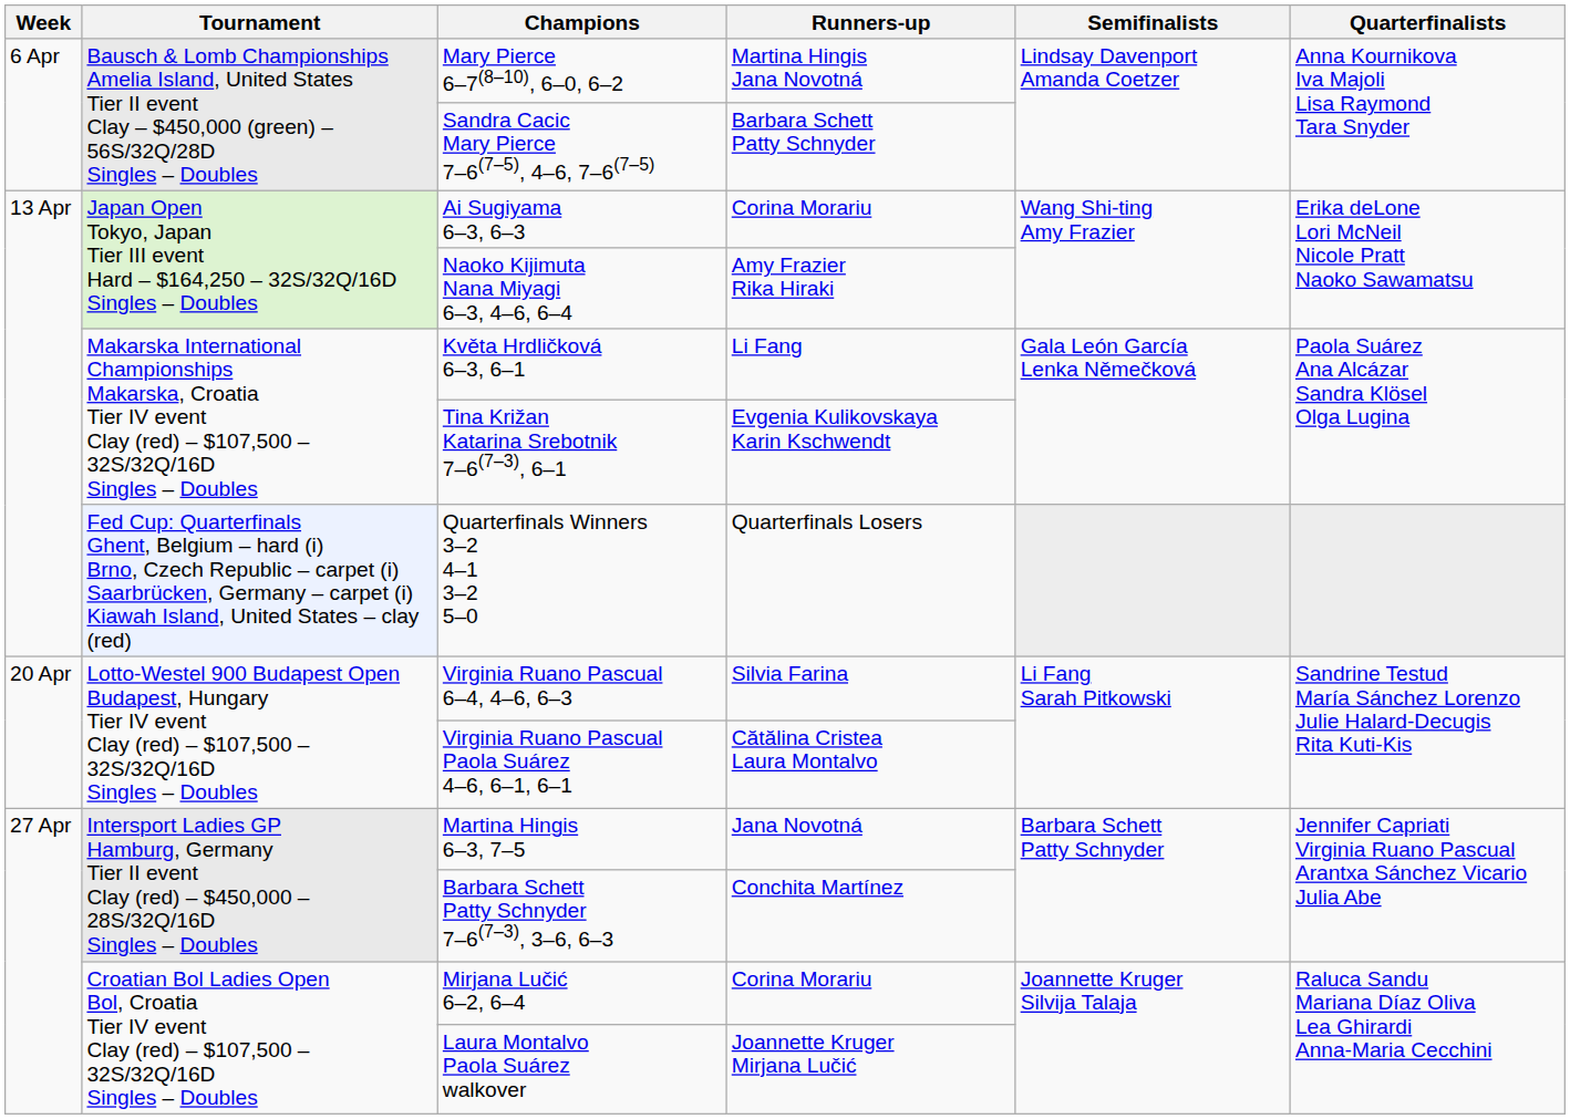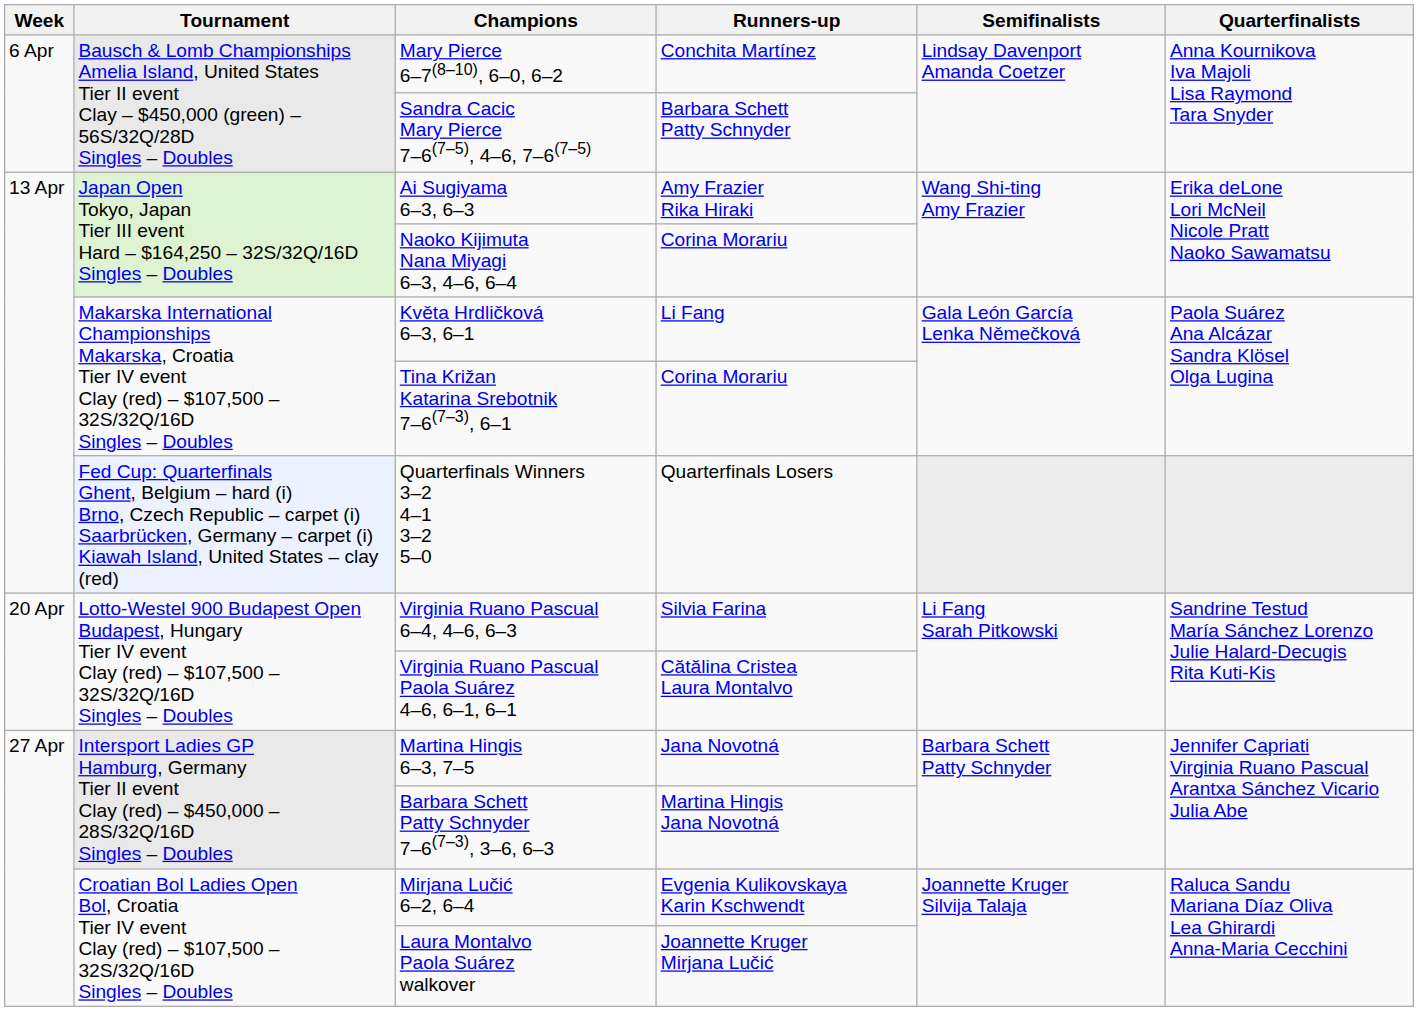 <table class=wikitable style=font-size:95%>
 <tr>
 <th style="width:48px;">Week</th>
 <th style="width:248px;">Tournament</th>
 <th style="width:200px;">Champions</th>
 <th style="width:200px;">Runners-up</th>
 <th style="width:190px;">Semifinalists</th>
 <th style="width:190px;">Quarterfinalists</th>
 </tr>
 <tr valign="top">
 <td rowspan=2>6 Apr</td>
 <td rowspan=2 bgcolor=#E9E9E9><a href='#'>Bausch & Lomb Championships</a><br><a href='#'>Amelia Island</a>, United States <br> Tier II event <br> Clay – $450,000 (green) – 56S/32Q/28D<br> <a href='#'>Singles</a> – <a href='#'>Doubles</a></td>
 <td> <a href='#'>Mary Pierce</a><br>6–7<sup>(8–10)</sup>, 6–0, 6–2</td>
-<td> <a href='#'>Martina Hingis</a> <br>  <a href='#'>Jana Novotná</a></td>
+<td> <a href='#'>Conchita Martínez</a></td>
 <td rowspan=2>  <a href='#'>Lindsay Davenport</a><br> <a href='#'>Amanda Coetzer</a></td>
 <td rowspan=2> <a href='#'>Anna Kournikova</a><br> <a href='#'>Iva Majoli</a><br> <a href='#'>Lisa Raymond</a><br> <a href='#'>Tara Snyder</a></td>
 </tr>
 <tr valign="top">
 <td> <a href='#'>Sandra Cacic</a> <br>  <a href='#'>Mary Pierce</a><br> 7–6<sup>(7–5)</sup>, 4–6, 7–6<sup>(7–5)</sup></td>
 <td> <a href='#'>Barbara Schett</a> <br>  <a href='#'>Patty Schnyder</a></td>
 </tr>
 <tr valign=top>
 <td rowspan=5>13 Apr</td>
 <td rowspan=2 bgcolor=#DDF3D1><a href='#'>Japan Open</a><br>Tokyo, Japan <br> Tier III event <br> Hard – $164,250 – 32S/32Q/16D<br> <a href='#'>Singles</a> – <a href='#'>Doubles</a></td>
 <td> <a href='#'>Ai Sugiyama</a><br>6–3, 6–3</td>
-<td> <a href='#'>Corina Morariu</a></td>
+<td> <a href='#'>Amy Frazier</a> <br>  <a href='#'>Rika Hiraki</a></td>
 <td rowspan=2>  <a href='#'>Wang Shi-ting</a><br> <a href='#'>Amy Frazier</a></td>
 <td rowspan=2> <a href='#'>Erika deLone</a><br> <a href='#'>Lori McNeil</a><br> <a href='#'>Nicole Pratt</a><br> <a href='#'>Naoko Sawamatsu</a></td>
 </tr>
 <tr valign="top">
 <td> <a href='#'>Naoko Kijimuta</a> <br>  <a href='#'>Nana Miyagi</a><br> 6–3, 4–6, 6–4</td>
-<td> <a href='#'>Amy Frazier</a> <br>  <a href='#'>Rika Hiraki</a></td>
+<td> <a href='#'>Corina Morariu</a></td>
 </tr>
 <tr valign=top>
 <td rowspan=2><a href='#'>Makarska International Championships</a><br><a href='#'>Makarska</a>, Croatia <br> Tier IV event <br> Clay (red) – $107,500 – 32S/32Q/16D<br> <a href='#'>Singles</a> – <a href='#'>Doubles</a></td>
 <td> <a href='#'>Květa Hrdličková</a><br>6–3, 6–1</td>
 <td> <a href='#'>Li Fang</a></td>
 <td rowspan=2>  <a href='#'>Gala León García</a><br> <a href='#'>Lenka Němečková</a></td>
 <td rowspan=2> <a href='#'>Paola Suárez</a><br> <a href='#'>Ana Alcázar</a><br> <a href='#'>Sandra Klösel</a><br> <a href='#'>Olga Lugina</a></td>
 </tr>
 <tr valign="top">
 <td> <a href='#'>Tina Križan</a> <br>  <a href='#'>Katarina Srebotnik</a><br> 7–6<sup>(7–3)</sup>, 6–1</td>
-<td> <a href='#'>Evgenia Kulikovskaya</a> <br>  <a href='#'>Karin Kschwendt</a></td>
+<td> <a href='#'>Corina Morariu</a></td>
 </tr>
 <tr valign="top">
 <td bgcolor=#ECF2FF><a href='#'>Fed Cup: Quarterfinals</a> <br><a href='#'>Ghent</a>, Belgium – hard (i)<br><a href='#'>Brno</a>, Czech Republic – carpet (i) <br><a href='#'>Saarbrücken</a>, Germany – carpet (i)<br><a href='#'>Kiawah Island</a>, United States – clay (red)</td>
 <td>Quarterfinals Winners <br> 3–2 <br> 4–1<br> 3–2<br> 5–0</td>
 <td>Quarterfinals Losers <br><br><br><br></td>
 <td bgcolor=#ededed></td>
 <td bgcolor=#ededed></td>
 </tr>
 <tr valign=top>
 <td rowspan=2>20 Apr</td>
 <td rowspan=2><a href='#'>Lotto-Westel 900 Budapest Open</a><br><a href='#'>Budapest</a>, Hungary <br> Tier IV event <br> Clay (red) – $107,500 – 32S/32Q/16D<br> <a href='#'>Singles</a> – <a href='#'>Doubles</a></td>
 <td> <a href='#'>Virginia Ruano Pascual</a><br>6–4, 4–6, 6–3</td>
 <td> <a href='#'>Silvia Farina</a></td>
 <td rowspan=2>  <a href='#'>Li Fang</a><br> <a href='#'>Sarah Pitkowski</a></td>
 <td rowspan=2> <a href='#'>Sandrine Testud</a><br> <a href='#'>María Sánchez Lorenzo</a><br> <a href='#'>Julie Halard-Decugis</a><br> <a href='#'>Rita Kuti-Kis</a></td>
 </tr>
 <tr valign="top">
 <td> <a href='#'>Virginia Ruano Pascual</a> <br>  <a href='#'>Paola Suárez</a><br> 4–6, 6–1, 6–1</td>
 <td> <a href='#'>Cătălina Cristea</a> <br>  <a href='#'>Laura Montalvo</a></td>
 </tr>
 <tr valign=top>
 <td rowspan=4>27 Apr</td>
 <td rowspan=2 bgcolor=#E9E9E9><a href='#'>Intersport Ladies GP</a><br><a href='#'>Hamburg</a>, Germany <br> Tier II event <br> Clay (red) – $450,000 – 28S/32Q/16D<br> <a href='#'>Singles</a> – <a href='#'>Doubles</a></td>
 <td> <a href='#'>Martina Hingis</a><br>6–3, 7–5</td>
 <td> <a href='#'>Jana Novotná</a></td>
 <td rowspan=2>  <a href='#'>Barbara Schett</a><br> <a href='#'>Patty Schnyder</a></td>
 <td rowspan=2> <a href='#'>Jennifer Capriati</a><br> <a href='#'>Virginia Ruano Pascual</a><br> <a href='#'>Arantxa Sánchez Vicario</a><br> <a href='#'>Julia Abe</a></td>
 </tr>
 <tr valign="top">
 <td> <a href='#'>Barbara Schett</a> <br>  <a href='#'>Patty Schnyder</a><br> 7–6<sup>(7–3)</sup>, 3–6, 6–3</td>
-<td> <a href='#'>Conchita Martínez</a></td>
+<td> <a href='#'>Martina Hingis</a> <br>  <a href='#'>Jana Novotná</a></td>
 </tr>
 <tr valign=top>
 <td rowspan=2><a href='#'>Croatian Bol Ladies Open</a><br><a href='#'>Bol</a>, Croatia <br> Tier IV event <br> Clay (red) – $107,500 – 32S/32Q/16D<br> <a href='#'>Singles</a> – <a href='#'>Doubles</a></td>
 <td> <a href='#'>Mirjana Lučić</a><br>6–2, 6–4</td>
-<td> <a href='#'>Corina Morariu</a></td>
+<td> <a href='#'>Evgenia Kulikovskaya</a> <br>  <a href='#'>Karin Kschwendt</a></td>
 <td rowspan=2>  <a href='#'>Joannette Kruger</a><br> <a href='#'>Silvija Talaja</a></td>
 <td rowspan=2> <a href='#'>Raluca Sandu</a><br> <a href='#'>Mariana Díaz Oliva</a><br> <a href='#'>Lea Ghirardi</a><br> <a href='#'>Anna-Maria Cecchini</a></td>
 </tr>
 <tr valign="top">
 <td> <a href='#'>Laura Montalvo</a> <br>  <a href='#'>Paola Suárez</a><br>walkover</td>
 <td> <a href='#'>Joannette Kruger</a> <br>  <a href='#'>Mirjana Lučić</a></td>
 </tr>
 </table>
